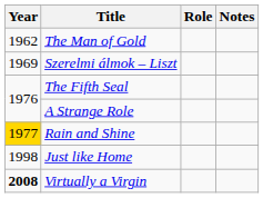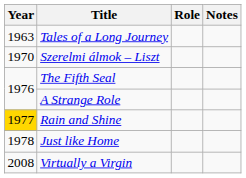 <table class="wikitable sortable">
 <tr>
 <th>Year</th>
 <th>Title</th>
 <th>Role</th>
 <th class="unsortable">Notes</th>
 </tr>
 <tr>
-<td>1962</td>
-<td><em><a href='#'>The Man of Gold</a></em></td>
+<td>1963</td>
+<td><em><a href='#'>Tales of a Long Journey</a></em></td>
 <td></td>
 <td></td>
 </tr>
 <tr>
-<td>1969</td>
+<td>1970</td>
 <td><em><a href='#'>Szerelmi álmok – Liszt</a></em></td>
 <td></td>
 <td></td>
 </tr>
 <tr>
 <td rowspan=2>1976</td>
 <td><em><a href='#'>The Fifth Seal</a></em></td>
 <td></td>
 <td></td>
 </tr>
 <tr>
 <td><em><a href='#'>A Strange Role</a></em></td>
 <td></td>
 <td></td>
 </tr>
 <tr>
 <td style="background: gold;">1977</td>
 <td><em><a href='#'>Rain and Shine</a></em></td>
 <td></td>
 <td></td>
 </tr>
 <tr>
-<td>1998</td>
+<td>1978</td>
 <td><em><a href='#'>Just like Home</a></em></td>
 <td></td>
 <td></td>
 </tr>
 <tr>
-<td><strong>2008</strong></td>
+<td>2008</td>
 <td><em><a href='#'>Virtually a Virgin</a></em></td>
 <td></td>
 <td></td>
 </tr>
 </table>
